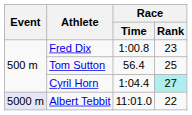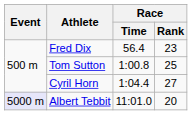 <table class="wikitable" border="1" style="font-size:90%">
 <tr>
 <th rowspan=2>Event</th>
 <th rowspan=2>Athlete</th>
 <th colspan=2>Race</th>
 </tr>
 <tr>
 <th>Time</th>
 <th>Rank</th>
 </tr>
 <tr>
 <td rowspan=3>500 m</td>
 <td><a href='#'>Fred Dix</a></td>
-<td align=center>1:00.8</td>
+<td align=center>56.4</td>
 <td align=center>23</td>
 </tr>
 <tr>
 <td><a href='#'>Tom Sutton</a></td>
-<td align=center>56.4</td>
+<td align=center>1:00.8</td>
 <td align=center>25</td>
 </tr>
 <tr>
 <td><a href='#'>Cyril Horn</a></td>
 <td align=center>1:04.4</td>
-<td align=center style="background: paleturquoise;">27</td>
+<td align=center>27</td>
 </tr>
 <tr>
 <td style="background: lavender;">5000 m</td>
 <td><a href='#'>Albert Tebbit</a></td>
 <td align=center>11:01.0</td>
-<td align=center>22</td>
+<td align=center>20</td>
 </tr>
 </table>
